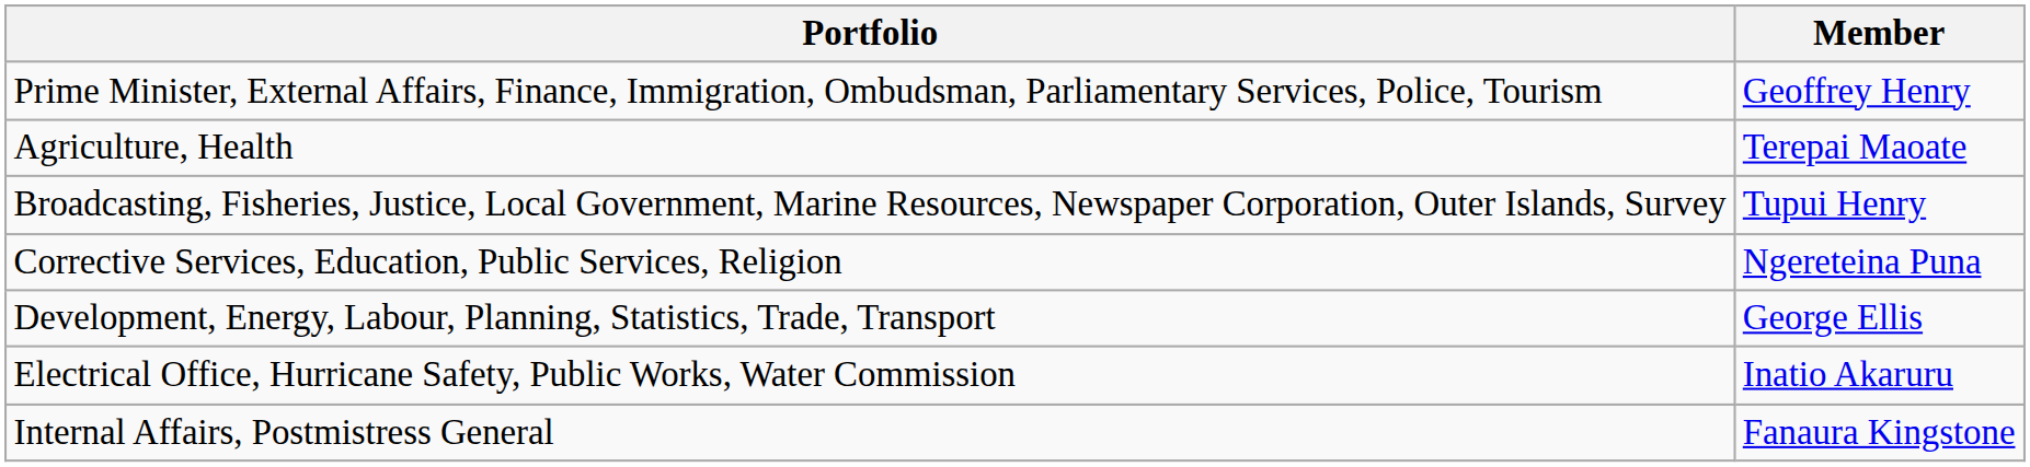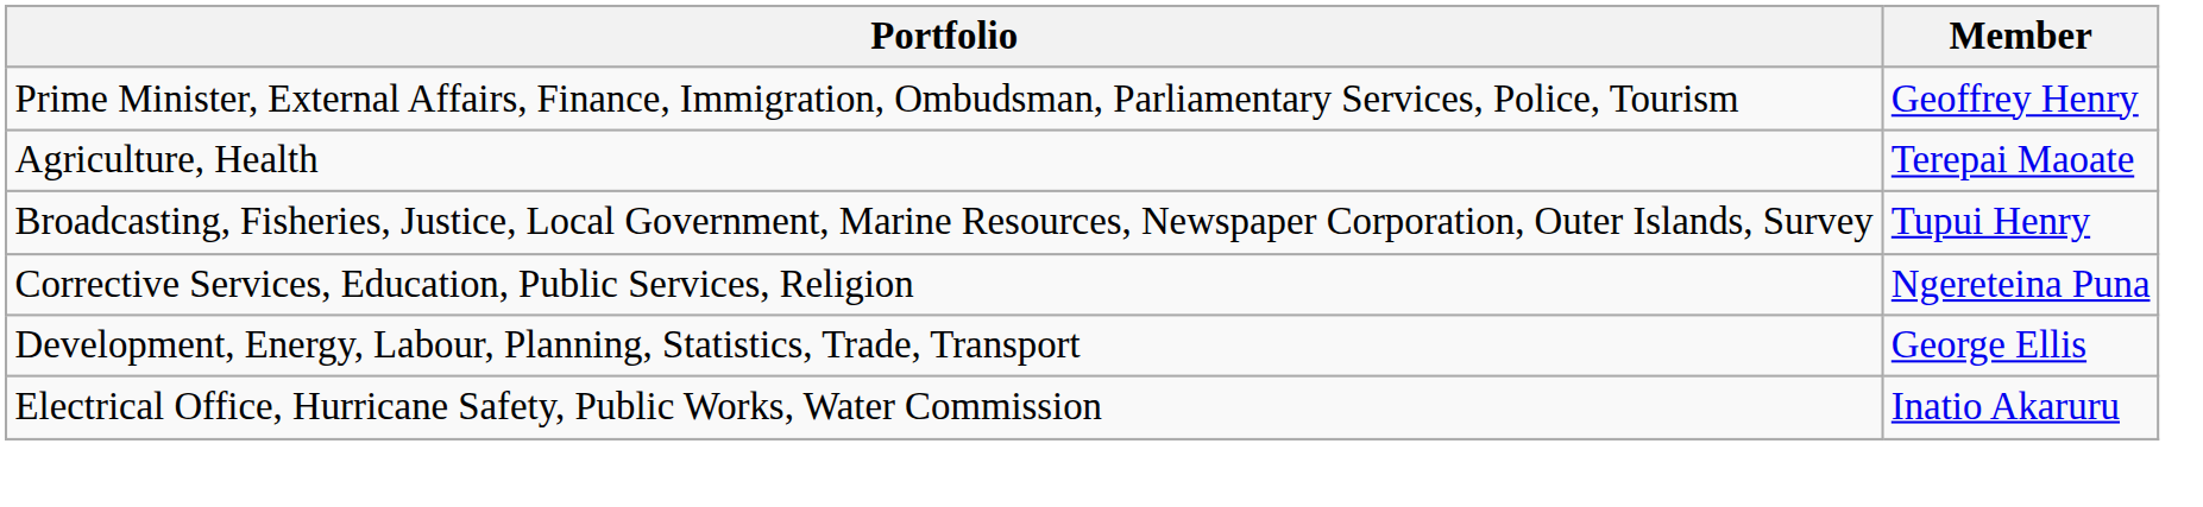 <table class=wikitable>
 <tr>
 <th>Portfolio</th>
 <th>Member</th>
 </tr>
 <tr>
 <td>Prime Minister, External Affairs, Finance, Immigration, Ombudsman, Parliamentary Services, Police, Tourism</td>
 <td><a href='#'>Geoffrey Henry</a></td>
 </tr>
 <tr>
 <td>Agriculture, Health</td>
 <td><a href='#'>Terepai Maoate</a></td>
 </tr>
 <tr>
 <td>Broadcasting, Fisheries, Justice, Local Government, Marine Resources, Newspaper Corporation, Outer Islands, Survey</td>
 <td><a href='#'>Tupui Henry</a></td>
 </tr>
 <tr>
 <td>Corrective Services, Education, Public Services, Religion</td>
 <td><a href='#'>Ngereteina Puna</a></td>
 </tr>
 <tr>
 <td>Development, Energy, Labour, Planning, Statistics, Trade, Transport</td>
 <td><a href='#'>George Ellis</a></td>
 </tr>
 <tr>
 <td>Electrical Office, Hurricane Safety, Public Works, Water Commission</td>
 <td><a href='#'>Inatio Akaruru</a></td>
 </tr>
-<tr>
-<td>Internal Affairs, Postmistress General</td>
-<td><a href='#'>Fanaura Kingstone</a></td>
-</tr>
 </table>
